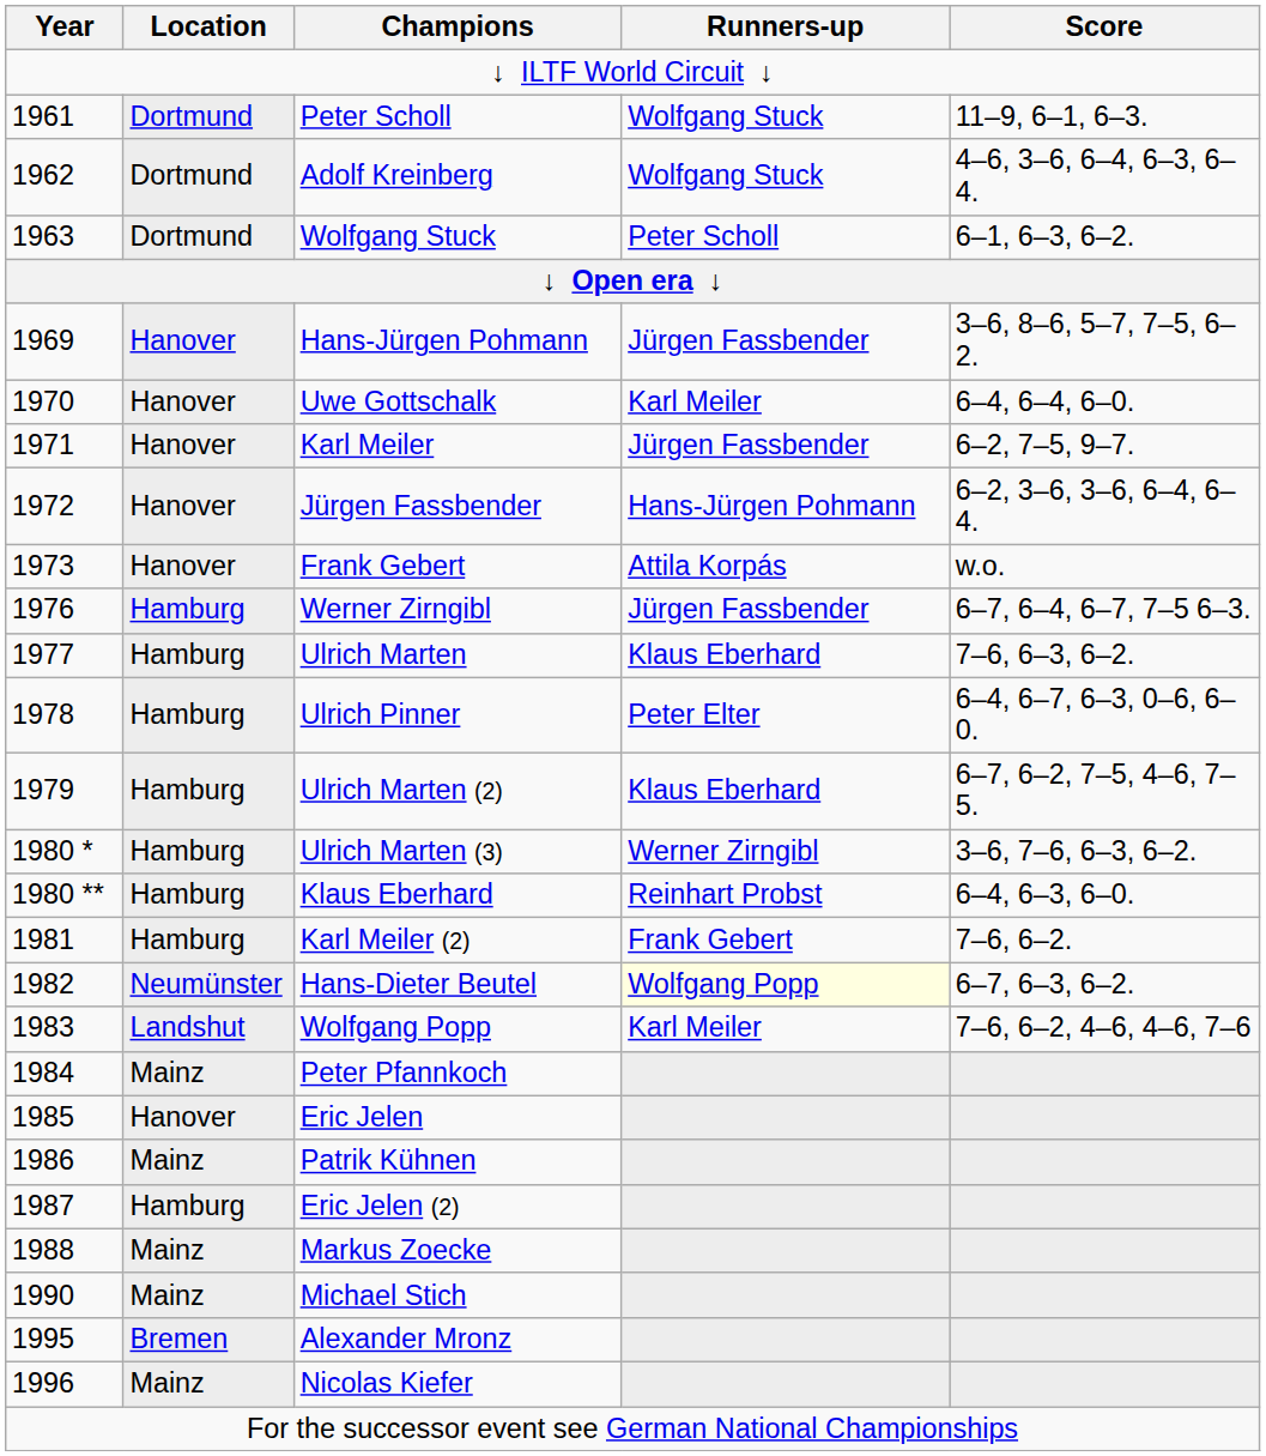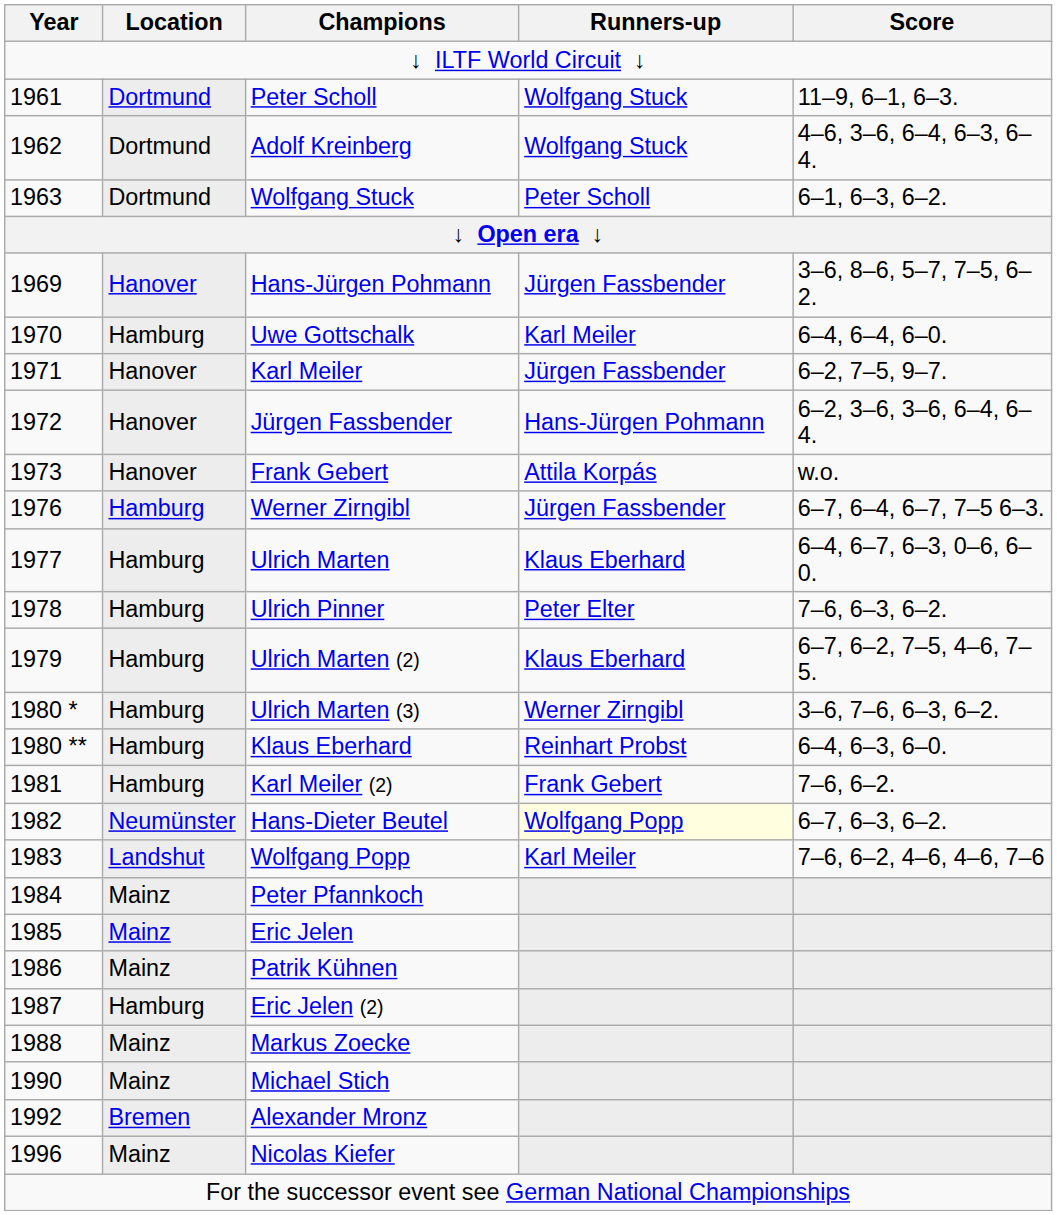 <table class="wikitable sortable">
 <tr>
 <th style="width:60px">Year</th>
 <th style="width:90px">Location</th>
 <th style="width:180px">Champions</th>
 <th style="width:180px">Runners-up</th>
 <th style="width:170px" class="unsortable">Score</th>
 </tr>
 <tr>
 <td colspan=5 align=center>↓  <a href='#'>ILTF World Circuit</a>  ↓</td>
 </tr>
 <tr>
 <td>1961</td>
 <td style="background:#ededed"><a href='#'>Dortmund</a></td>
 <td> <a href='#'>Peter Scholl</a></td>
 <td> <a href='#'>Wolfgang Stuck</a></td>
 <td>11–9, 6–1, 6–3.</td>
 </tr>
 <tr>
 <td>1962</td>
 <td style="background:#ededed">Dortmund</td>
 <td> <a href='#'>Adolf Kreinberg</a></td>
 <td> <a href='#'>Wolfgang Stuck</a></td>
 <td>4–6, 3–6, 6–4, 6–3,  6–4.</td>
 </tr>
 <tr>
 <td>1963</td>
 <td style="background:#ededed">Dortmund</td>
 <td> <a href='#'>Wolfgang Stuck</a></td>
 <td> <a href='#'>Peter Scholl</a></td>
 <td>6–1, 6–3, 6–2.</td>
 </tr>
 <tr>
 <th colspan=5 align=center>↓  <a href='#'>Open era</a>  ↓</th>
 </tr>
 <tr>
 <td>1969</td>
 <td style="background:#ededed"><a href='#'>Hanover</a></td>
 <td> <a href='#'>Hans-Jürgen Pohmann</a></td>
 <td> <a href='#'>Jürgen Fassbender</a></td>
 <td>3–6, 8–6, 5–7, 7–5, 6–2.</td>
 </tr>
 <tr>
 <td>1970</td>
-<td style="background:#ededed">Hanover</td>
+<td style="background:#ededed">Hamburg</td>
 <td> <a href='#'>Uwe Gottschalk</a></td>
 <td> <a href='#'>Karl Meiler</a></td>
 <td>6–4, 6–4, 6–0.</td>
 </tr>
 <tr>
 <td>1971</td>
 <td style="background:#ededed">Hanover</td>
 <td> <a href='#'>Karl Meiler</a></td>
 <td> <a href='#'>Jürgen Fassbender</a></td>
 <td>6–2, 7–5, 9–7.</td>
 </tr>
 <tr>
 <td>1972</td>
 <td style="background:#ededed">Hanover</td>
 <td> <a href='#'>Jürgen Fassbender</a></td>
 <td> <a href='#'>Hans-Jürgen Pohmann</a></td>
 <td>6–2, 3–6, 3–6, 6–4, 6–4.</td>
 </tr>
 <tr>
 <td>1973</td>
 <td style="background:#ededed">Hanover</td>
 <td> <a href='#'>Frank Gebert</a></td>
 <td> <a href='#'>Attila Korpás</a></td>
 <td>w.o.</td>
 </tr>
 <tr>
 <td>1976</td>
 <td style="background:#ededed"><a href='#'>Hamburg</a></td>
 <td> <a href='#'>Werner Zirngibl</a></td>
 <td> <a href='#'>Jürgen Fassbender</a></td>
 <td>6–7, 6–4, 6–7, 7–5 6–3.</td>
 </tr>
 <tr>
 <td>1977</td>
 <td style="background:#ededed">Hamburg</td>
 <td>  <a href='#'>Ulrich Marten</a></td>
 <td> <a href='#'>Klaus Eberhard</a></td>
-<td>7–6, 6–3, 6–2.</td>
+<td>6–4, 6–7, 6–3, 0–6, 6–0.</td>
 </tr>
 <tr>
 <td>1978</td>
 <td style="background:#ededed">Hamburg</td>
 <td>  <a href='#'>Ulrich Pinner</a></td>
 <td> <a href='#'>Peter Elter</a></td>
-<td>6–4, 6–7, 6–3, 0–6, 6–0.</td>
+<td>7–6, 6–3, 6–2.</td>
 </tr>
 <tr>
 <td>1979</td>
 <td style="background:#ededed">Hamburg</td>
 <td>  <a href='#'>Ulrich Marten</a> <small>(2)</small></td>
 <td> <a href='#'>Klaus Eberhard</a></td>
 <td>6–7, 6–2, 7–5, 4–6, 7–5.</td>
 </tr>
 <tr>
 <td>1980 *</td>
 <td style="background:#ededed">Hamburg</td>
 <td> <a href='#'>Ulrich Marten</a> <small>(3)</small></td>
 <td> <a href='#'>Werner Zirngibl</a></td>
 <td>3–6, 7–6, 6–3, 6–2.</td>
 </tr>
 <tr>
 <td>1980 **</td>
 <td style="background:#ededed">Hamburg</td>
 <td> <a href='#'>Klaus Eberhard</a></td>
 <td> <a href='#'>Reinhart Probst</a></td>
 <td>6–4, 6–3, 6–0.</td>
 </tr>
 <tr>
 <td>1981</td>
 <td style="background:#ededed">Hamburg</td>
 <td> <a href='#'>Karl Meiler</a> <small>(2)</small></td>
 <td> <a href='#'>Frank Gebert</a></td>
 <td>7–6, 6–2.</td>
 </tr>
 <tr>
 <td>1982</td>
 <td style="background:#ededed"><a href='#'>Neumünster</a></td>
 <td> <a href='#'>Hans-Dieter Beutel</a></td>
 <td style="background: lightyellow;"> <a href='#'>Wolfgang Popp</a></td>
 <td>6–7, 6–3, 6–2.</td>
 </tr>
 <tr>
 <td>1983</td>
 <td style="background:#ededed"><a href='#'>Landshut</a></td>
 <td> <a href='#'>Wolfgang Popp</a></td>
 <td> <a href='#'>Karl Meiler</a></td>
 <td>7–6, 6–2, 4–6, 4–6, 7–6</td>
 </tr>
 <tr>
 <td>1984</td>
 <td style="background:#ededed">Mainz</td>
 <td> <a href='#'>Peter Pfannkoch</a></td>
 <td style="background:#ededed"></td>
 <td style="background:#ededed"></td>
 </tr>
 <tr>
 <td>1985</td>
-<td style="background:#ededed">Hanover</td>
+<td style="background:#ededed"><a href='#'>Mainz</a></td>
 <td> <a href='#'>Eric Jelen</a></td>
 <td style="background:#ededed"></td>
 <td style="background:#ededed"></td>
 </tr>
 <tr>
 <td>1986</td>
 <td style="background:#ededed">Mainz</td>
 <td> <a href='#'>Patrik Kühnen</a></td>
 <td style="background:#ededed"></td>
 <td style="background:#ededed"></td>
 </tr>
 <tr>
 <td>1987</td>
 <td style="background:#ededed">Hamburg</td>
 <td> <a href='#'>Eric Jelen</a> <small>(2)</small></td>
 <td style="background:#ededed"></td>
 <td style="background:#ededed"></td>
 </tr>
 <tr>
 <td>1988</td>
 <td style="background:#ededed">Mainz</td>
 <td> <a href='#'>Markus Zoecke</a></td>
 <td style="background:#ededed"></td>
 <td style="background:#ededed"></td>
 </tr>
 <tr>
 <td>1990</td>
 <td style="background:#ededed">Mainz</td>
 <td> <a href='#'>Michael Stich</a></td>
 <td style="background:#ededed"></td>
 <td style="background:#ededed"></td>
 </tr>
 <tr>
-<td>1995</td>
+<td>1992</td>
 <td style="background:#ededed"><a href='#'>Bremen</a></td>
 <td> <a href='#'>Alexander Mronz</a></td>
 <td style="background:#ededed"></td>
 <td style="background:#ededed"></td>
 </tr>
 <tr>
 <td>1996</td>
 <td style="background:#ededed">Mainz</td>
 <td> <a href='#'>Nicolas Kiefer</a></td>
 <td style="background:#ededed"></td>
 <td style="background:#ededed"></td>
 </tr>
 <tr>
 <td colspan=5 align=center>For the successor event see <a href='#'>German National Championships</a></td>
 </tr>
 <tr>
 </tr>
 </table>
